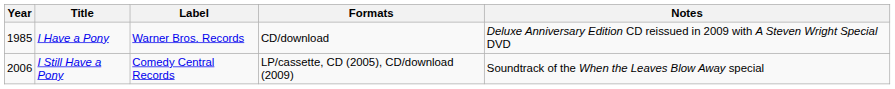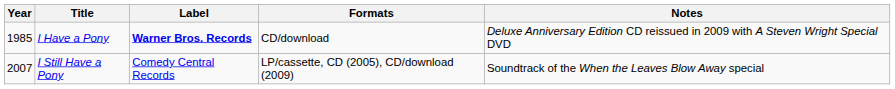 <table class="wikitable">
 <tr>
 <th>Year</th>
 <th>Title</th>
 <th>Label</th>
 <th>Formats</th>
 <th>Notes</th>
 </tr>
 <tr>
 <td>1985</td>
 <td><em><a href='#'>I Have a Pony</a></em></td>
-<td><a href='#'>Warner Bros. Records</a></td>
+<td><strong><a href='#'>Warner Bros. Records</a></strong></td>
 <td>CD/download</td>
 <td><em>Deluxe Anniversary Edition</em> CD reissued in 2009 with <em>A Steven Wright Special</em> DVD</td>
 </tr>
 <tr>
-<td>2006</td>
+<td>2007</td>
 <td><em><a href='#'>I Still Have a Pony</a></em></td>
 <td><a href='#'>Comedy Central Records</a></td>
 <td>LP/cassette, CD (2005), CD/download (2009)</td>
 <td>Soundtrack of the <em>When the Leaves Blow Away</em> special</td>
 </tr>
 </table>
